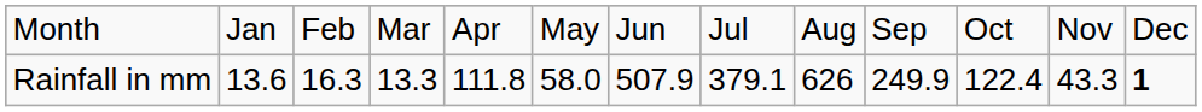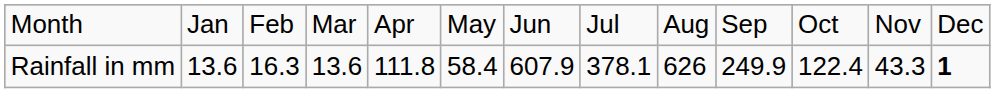 <table class="wikitable" border="1">
 <tr>
 <td>Month</td>
 <td>Jan</td>
 <td>Feb</td>
 <td>Mar</td>
 <td>Apr</td>
 <td>May</td>
 <td>Jun</td>
 <td>Jul</td>
 <td>Aug</td>
 <td>Sep</td>
 <td>Oct</td>
 <td>Nov</td>
 <td>Dec</td>
 </tr>
 <tr>
 <td>Rainfall in mm</td>
 <td>13.6</td>
 <td>16.3</td>
-<td>13.3</td>
+<td>13.6</td>
 <td>111.8</td>
-<td>58.0</td>
-<td>507.9</td>
-<td>379.1</td>
+<td>58.4</td>
+<td>607.9</td>
+<td>378.1</td>
 <td>626</td>
 <td>249.9</td>
 <td>122.4</td>
 <td>43.3</td>
 <td><strong>1</strong></td>
 </tr>
 </table>
